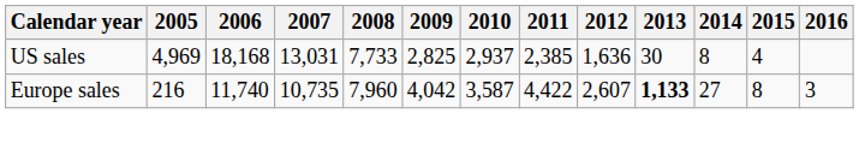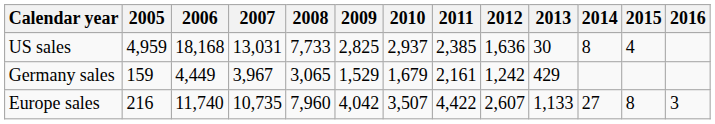 <table class="wikitable">
 <tr>
 <th>Calendar year</th>
 <th>2005</th>
 <th>2006</th>
 <th>2007</th>
 <th>2008</th>
 <th>2009</th>
 <th>2010</th>
 <th>2011</th>
 <th>2012</th>
 <th>2013</th>
 <th>2014</th>
 <th>2015</th>
 <th>2016</th>
 </tr>
 <tr>
 <td>US sales</td>
-<td>4,969</td>
+<td>4,959</td>
 <td>18,168</td>
 <td>13,031</td>
 <td>7,733</td>
 <td>2,825</td>
 <td>2,937</td>
 <td>2,385</td>
 <td>1,636</td>
 <td>30</td>
 <td>8</td>
 <td>4</td>
 <td></td>
 </tr>
 <tr>
+<td>Germany sales</td>
+<td>159</td>
+<td>4,449</td>
+<td>3,967</td>
+<td>3,065</td>
+<td>1,529</td>
+<td>1,679</td>
+<td>2,161</td>
+<td>1,242</td>
+<td>429</td>
+<td></td>
+<td></td>
+<td></td>
+</tr>
+<tr>
 <td>Europe sales</td>
 <td>216</td>
 <td>11,740</td>
 <td>10,735</td>
 <td>7,960</td>
 <td>4,042</td>
-<td>3,587</td>
+<td>3,507</td>
 <td>4,422</td>
 <td>2,607</td>
-<td><strong>1,133</strong></td>
+<td>1,133</td>
 <td>27</td>
 <td>8</td>
 <td>3</td>
 </tr>
 </table>
